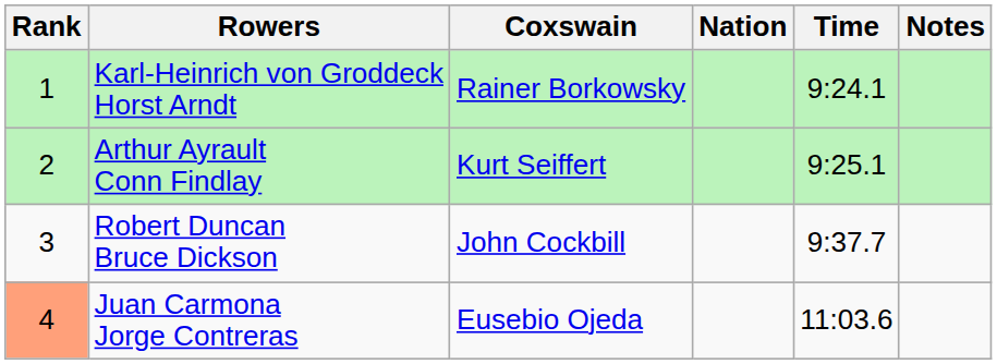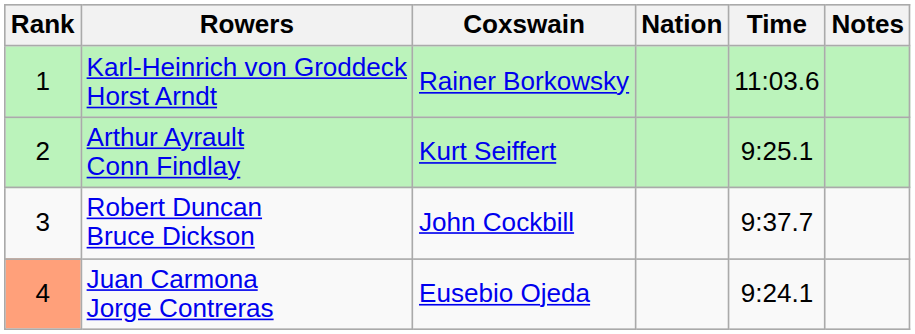 <table class="wikitable sortable" style="text-align:center">
 <tr>
 <th>Rank</th>
 <th>Rowers</th>
 <th>Coxswain</th>
 <th>Nation</th>
 <th>Time</th>
 <th>Notes</th>
 </tr>
 <tr bgcolor=bbf3bb>
 <td>1</td>
 <td align=left><a href='#'>Karl-Heinrich von Groddeck</a><br><a href='#'>Horst Arndt</a></td>
 <td align=left><a href='#'>Rainer Borkowsky</a></td>
 <td align=left></td>
-<td>9:24.1</td>
+<td>11:03.6</td>
 <td></td>
 </tr>
 <tr bgcolor=bbf3bb>
 <td>2</td>
 <td align=left><a href='#'>Arthur Ayrault</a><br><a href='#'>Conn Findlay</a></td>
 <td align=left><a href='#'>Kurt Seiffert</a></td>
 <td align=left></td>
 <td>9:25.1</td>
 <td></td>
 </tr>
 <tr>
 <td>3</td>
 <td align=left><a href='#'>Robert Duncan</a><br><a href='#'>Bruce Dickson</a></td>
 <td align=left><a href='#'>John Cockbill</a></td>
 <td align=left></td>
 <td>9:37.7</td>
 <td></td>
 </tr>
 <tr>
 <td style="background: lightsalmon;">4</td>
 <td align=left><a href='#'>Juan Carmona</a><br><a href='#'>Jorge Contreras</a></td>
 <td align=left><a href='#'>Eusebio Ojeda</a></td>
 <td align=left></td>
-<td>11:03.6</td>
+<td>9:24.1</td>
 <td></td>
 </tr>
 </table>
